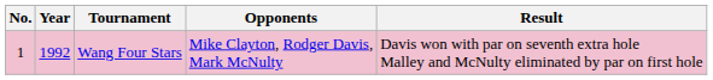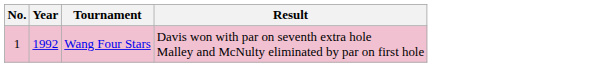 <table class="wikitable" style="font-size:95%;">
 <tr>
 <th>No.</th>
 <th>Year</th>
 <th>Tournament</th>
-<th>Opponents</th>
 <th>Result</th>
 </tr>
 <tr style="background:#F2C1D1;">
 <td align=center>1</td>
 <td><a href='#'>1992</a></td>
 <td><a href='#'>Wang Four Stars</a></td>
-<td> <a href='#'>Mike Clayton</a>,  <a href='#'>Rodger Davis</a>,<br> <a href='#'>Mark McNulty</a></td>
 <td>Davis won with par on seventh extra hole<br>Malley and McNulty eliminated by par on first hole</td>
 </tr>
 </table>
